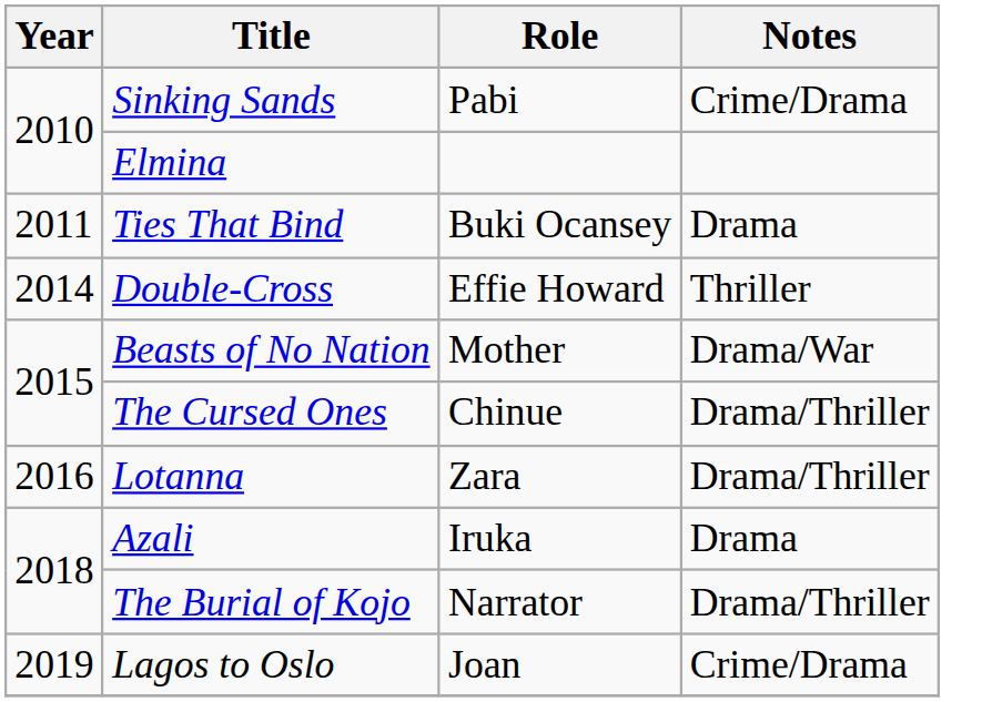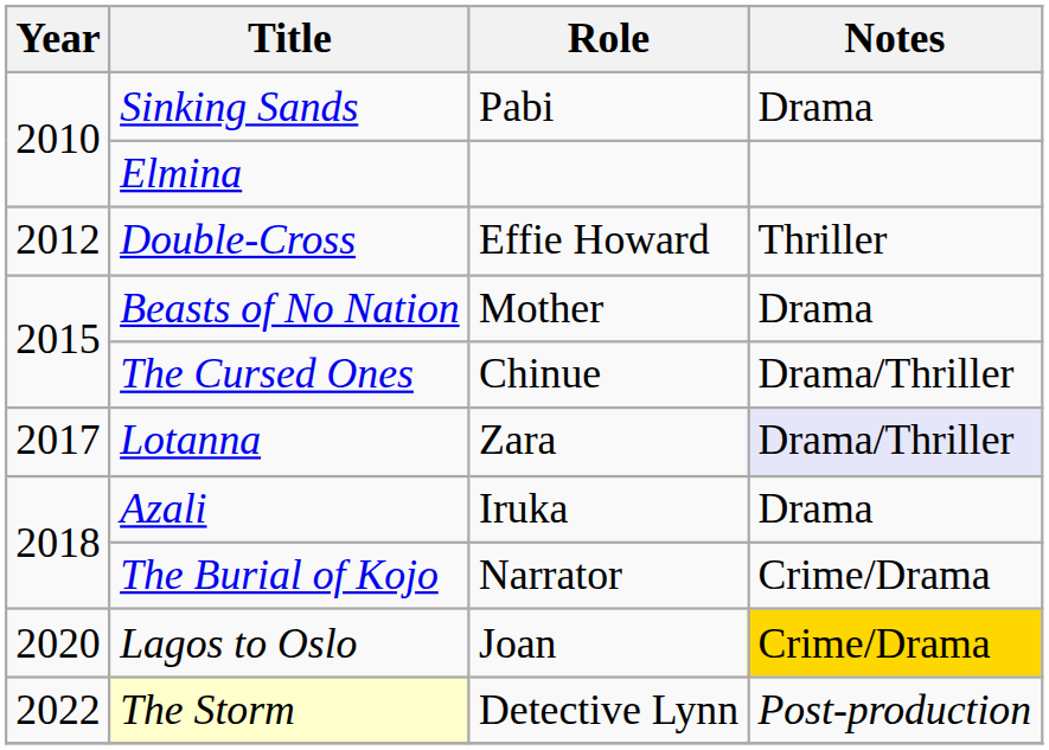 <table class="wikitable sortable">
 <tr>
 <th>Year</th>
 <th>Title</th>
 <th>Role</th>
 <th>Notes</th>
 </tr>
 <tr>
 <td rowspan="2">2010</td>
 <td><em><a href='#'>Sinking Sands</a></em></td>
 <td>Pabi</td>
-<td>Crime/Drama</td>
+<td>Drama</td>
 </tr>
 <tr>
 <td><em><a href='#'>Elmina</a></em></td>
 <td></td>
 <td></td>
 </tr>
 <tr>
-<td>2011</td>
-<td><em><a href='#'>Ties That Bind</a></em></td>
-<td>Buki Ocansey</td>
-<td>Drama</td>
-</tr>
-<tr>
-<td>2014</td>
+<td>2012</td>
 <td><em><a href='#'>Double-Cross</a></em></td>
 <td>Effie Howard</td>
 <td>Thriller</td>
 </tr>
 <tr>
 <td rowspan="2">2015</td>
 <td><em><a href='#'>Beasts of No Nation</a></em></td>
 <td>Mother</td>
-<td>Drama/War</td>
+<td>Drama</td>
 </tr>
 <tr>
 <td><em><a href='#'>The Cursed Ones</a></em></td>
 <td>Chinue</td>
 <td>Drama/Thriller</td>
 </tr>
 <tr>
-<td>2016</td>
+<td>2017</td>
 <td><em><a href='#'>Lotanna</a></em></td>
 <td>Zara</td>
-<td>Drama/Thriller</td>
+<td style="background: lavender;">Drama/Thriller</td>
 </tr>
 <tr>
 <td rowspan="2">2018</td>
 <td><em><a href='#'>Azali</a></em></td>
 <td>Iruka</td>
 <td>Drama</td>
 </tr>
 <tr>
 <td><em><a href='#'>The Burial of Kojo</a></em></td>
 <td>Narrator</td>
-<td>Drama/Thriller</td>
+<td>Crime/Drama</td>
 </tr>
 <tr>
-<td>2019</td>
+<td>2020</td>
 <td><em>Lagos to Oslo</em></td>
 <td>Joan</td>
-<td>Crime/Drama</td>
+<td style="background: gold;">Crime/Drama</td>
+</tr>
+<tr>
+<td>2022</td>
+<td style="background:#FFFFCC;"><em>The Storm</em> </td>
+<td>Detective Lynn</td>
+<td><em>Post-production</em></td>
 </tr>
 <tr>
 </tr>
 </table>
